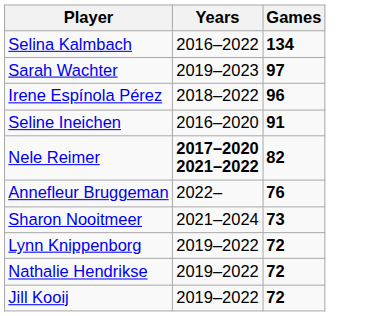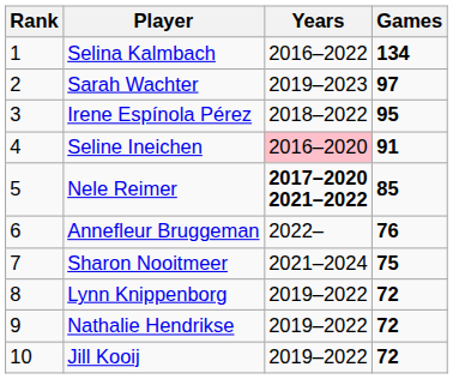 <table class="wikitable sortable" style="float:left; margin-right:1em;">
 <tr>
+<th>Rank</th>
 <th>Player</th>
 <th>Years</th>
 <th>Games</th>
 </tr>
 <tr>
+<td>1</td>
 <td> <a href='#'>Selina Kalmbach</a></td>
 <td>2016–2022</td>
 <td><strong>134</strong></td>
 </tr>
 <tr>
+<td>2</td>
 <td> <a href='#'>Sarah Wachter</a></td>
 <td>2019–2023</td>
 <td><strong>97</strong></td>
 </tr>
 <tr>
+<td>3</td>
 <td> <a href='#'>Irene Espínola Pérez</a></td>
 <td>2018–2022</td>
-<td><strong>96</strong></td>
+<td><strong>95</strong></td>
 </tr>
 <tr>
+<td>4</td>
 <td> <a href='#'>Seline Ineichen</a></td>
-<td>2016–2020</td>
+<td style="background: pink;">2016–2020</td>
 <td><strong>91</strong></td>
 </tr>
 <tr>
+<td>5</td>
 <td> <a href='#'>Nele Reimer</a></td>
 <td><strong>2017–2020<br>2021–2022</strong></td>
-<td><strong>82</strong></td>
+<td><strong>85</strong></td>
 </tr>
 <tr>
+<td>6</td>
 <td> <a href='#'>Annefleur Bruggeman</a></td>
 <td>2022–</td>
 <td><strong>76</strong></td>
 </tr>
 <tr>
+<td>7</td>
 <td> <a href='#'>Sharon Nooitmeer</a></td>
 <td>2021–2024</td>
-<td><strong>73</strong></td>
+<td><strong>75</strong></td>
 </tr>
 <tr>
+<td>8</td>
 <td> <a href='#'>Lynn Knippenborg</a></td>
 <td>2019–2022</td>
 <td><strong>72</strong></td>
 </tr>
 <tr>
+<td>9</td>
 <td> <a href='#'>Nathalie Hendrikse</a></td>
 <td>2019–2022</td>
 <td><strong>72</strong></td>
 </tr>
 <tr>
+<td>10</td>
 <td> <a href='#'>Jill Kooij</a></td>
 <td>2019–2022</td>
 <td><strong>72</strong></td>
 </tr>
 </table>
